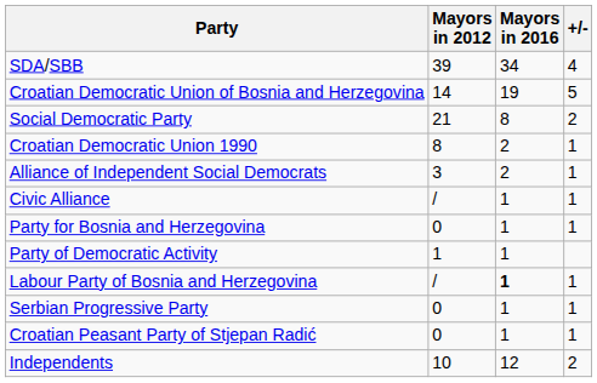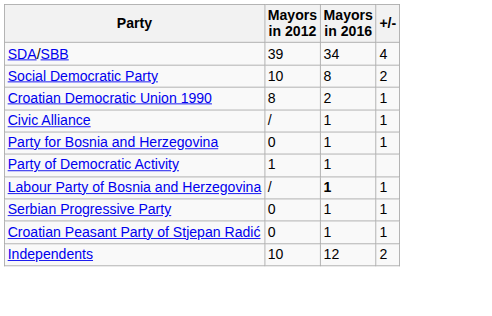 <table class="wikitable">
 <tr>
 <th>Party</th>
 <th>Mayors<br>in 2012</th>
 <th>Mayors<br>in 2016</th>
 <th>+/-</th>
 </tr>
 <tr>
 <td><a href='#'>SDA</a>/<a href='#'>SBB</a></td>
 <td>39</td>
 <td>34</td>
 <td>4</td>
 </tr>
 <tr>
-<td><a href='#'>Croatian Democratic Union of Bosnia and Herzegovina</a></td>
-<td>14</td>
-<td>19</td>
-<td>5</td>
-</tr>
-<tr>
 <td><a href='#'>Social Democratic Party</a></td>
-<td>21</td>
+<td>10</td>
 <td>8</td>
 <td>2</td>
 </tr>
 <tr>
 <td><a href='#'>Croatian Democratic Union 1990</a></td>
 <td>8</td>
-<td>2</td>
-<td>1</td>
-</tr>
-<tr>
-<td><a href='#'>Alliance of Independent Social Democrats</a></td>
-<td>3</td>
 <td>2</td>
 <td>1</td>
 </tr>
 <tr>
 <td><a href='#'>Civic Alliance</a></td>
 <td>/</td>
 <td>1</td>
 <td>1</td>
 </tr>
 <tr>
 <td><a href='#'>Party for Bosnia and Herzegovina</a></td>
 <td>0</td>
 <td>1</td>
 <td>1</td>
 </tr>
 <tr>
 <td><a href='#'>Party of Democratic Activity</a></td>
 <td>1</td>
 <td>1</td>
 <td></td>
 </tr>
 <tr>
 <td><a href='#'>Labour Party of Bosnia and Herzegovina</a></td>
 <td>/</td>
 <td><strong>1</strong></td>
 <td>1</td>
 </tr>
 <tr>
 <td><a href='#'>Serbian Progressive Party</a></td>
 <td>0</td>
 <td>1</td>
 <td>1</td>
 </tr>
 <tr>
 <td><a href='#'>Croatian Peasant Party of Stjepan Radić</a></td>
 <td>0</td>
 <td>1</td>
 <td>1</td>
 </tr>
 <tr>
 <td><a href='#'>Independents</a></td>
 <td>10</td>
 <td>12</td>
 <td>2</td>
 </tr>
 </table>
